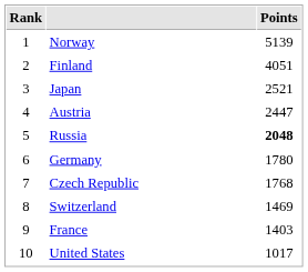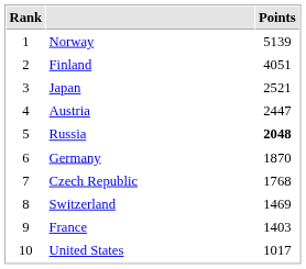 <table cellspacing="1" cellpadding="3" style="border:1px solid #AAAAAA;font-size:86%">
 <tr bgcolor="#E4E4E4">
 <th style="border-bottom:1px solid #AAAAAA" width=10>Rank</th>
 <th style="border-bottom:1px solid #AAAAAA" width=200></th>
 <th style="border-bottom:1px solid #AAAAAA" width=20>Points</th>
 </tr>
 <tr align="center">
 <td>1</td>
 <td align="left"> <a href='#'>Norway</a></td>
 <td>5139</td>
 </tr>
 <tr align="center">
 <td>2</td>
 <td align="left"> <a href='#'>Finland</a></td>
 <td>4051</td>
 </tr>
 <tr align="center">
 <td>3</td>
 <td align="left"> <a href='#'>Japan</a></td>
 <td>2521</td>
 </tr>
 <tr align="center">
 <td>4</td>
 <td align="left"> <a href='#'>Austria</a></td>
 <td>2447</td>
 </tr>
 <tr align="center">
 <td>5</td>
 <td align="left"> <a href='#'>Russia</a></td>
 <td><strong>2048</strong></td>
 </tr>
 <tr align="center">
 <td>6</td>
 <td align="left"> <a href='#'>Germany</a></td>
-<td>1780</td>
+<td>1870</td>
 </tr>
 <tr align="center">
 <td>7</td>
 <td align="left"> <a href='#'>Czech Republic</a></td>
 <td>1768</td>
 </tr>
 <tr align="center">
 <td>8</td>
 <td align="left"> <a href='#'>Switzerland</a></td>
 <td>1469</td>
 </tr>
 <tr align="center">
 <td>9</td>
 <td align="left"> <a href='#'>France</a></td>
 <td>1403</td>
 </tr>
 <tr align="center">
 <td>10</td>
 <td align="left"> <a href='#'>United States</a></td>
 <td>1017</td>
 </tr>
 </table>
